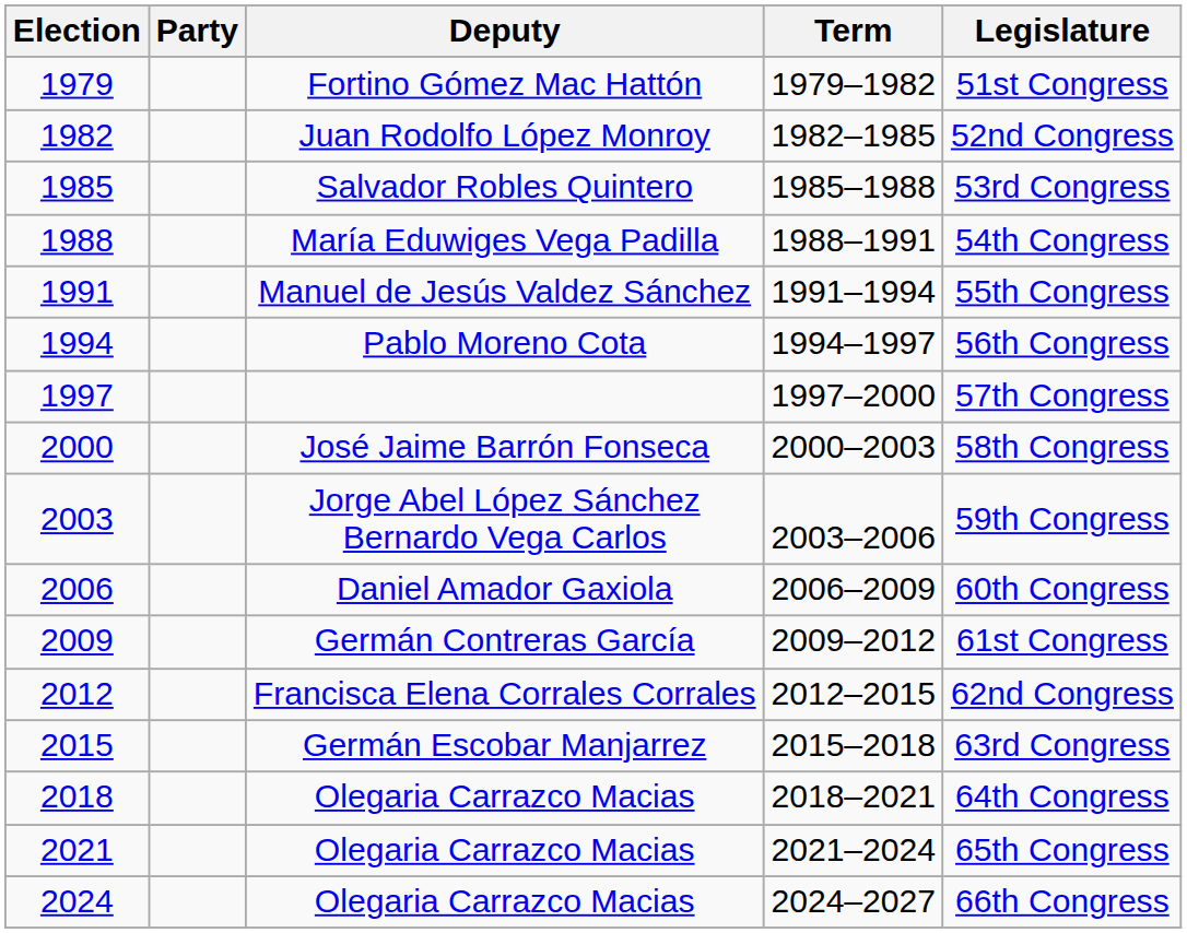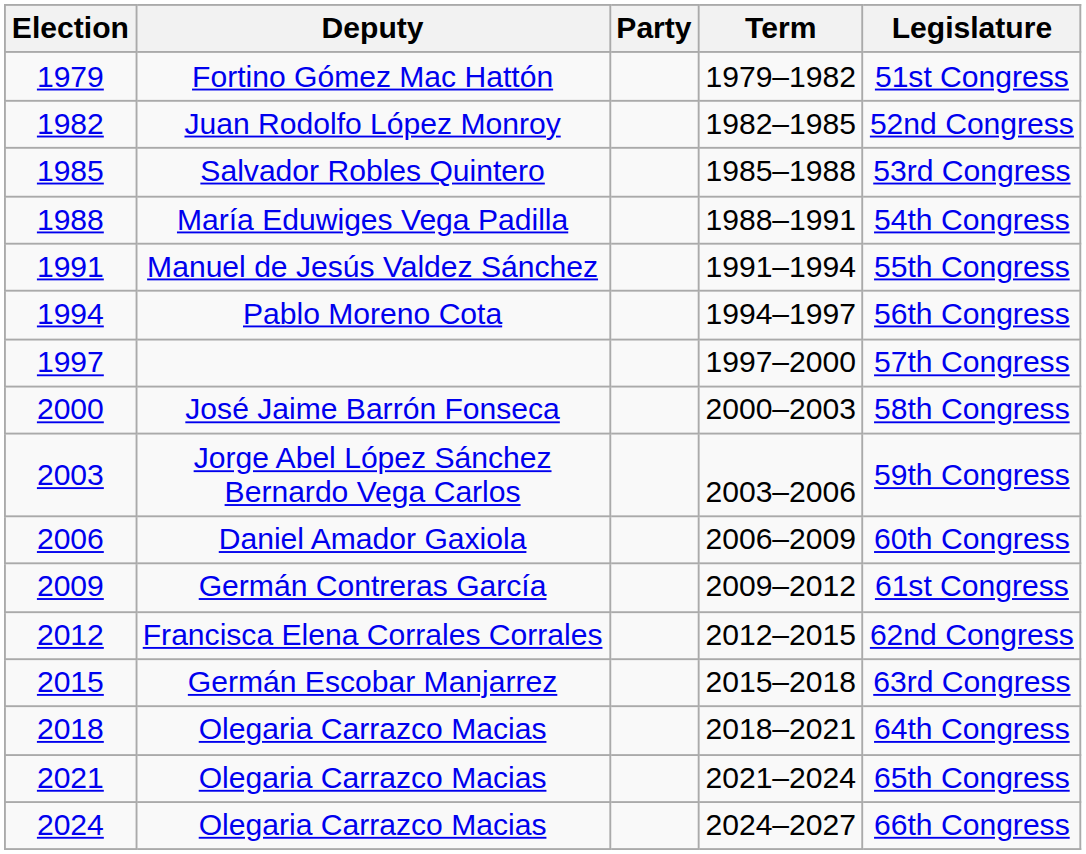 <table class="wikitable sortable" style="text-align: center">
 <tr>
 <th>Election</th>
+<th class="unsortable">Deputy</th>
 <th class="unsortable">Party</th>
-<th class="unsortable">Deputy</th>
 <th class="unsortable">Term</th>
 <th class="unsortable">Legislature</th>
 </tr>
 <tr>
 <td><a href='#'>1979</a></td>
+<td><a href='#'>Fortino Gómez Mac Hattón</a></td>
 <td></td>
-<td><a href='#'>Fortino Gómez Mac Hattón</a></td>
 <td>1979–1982</td>
 <td><a href='#'>51st Congress</a></td>
 </tr>
 <tr>
 <td><a href='#'>1982</a></td>
+<td><a href='#'>Juan Rodolfo López Monroy</a></td>
 <td></td>
-<td><a href='#'>Juan Rodolfo López Monroy</a></td>
 <td>1982–1985</td>
 <td><a href='#'>52nd Congress</a></td>
 </tr>
 <tr>
 <td><a href='#'>1985</a></td>
+<td><a href='#'>Salvador Robles Quintero</a></td>
 <td></td>
-<td><a href='#'>Salvador Robles Quintero</a></td>
 <td>1985–1988</td>
 <td><a href='#'>53rd Congress</a></td>
 </tr>
 <tr>
 <td><a href='#'>1988</a></td>
+<td><a href='#'>María Eduwiges Vega Padilla</a></td>
 <td></td>
-<td><a href='#'>María Eduwiges Vega Padilla</a></td>
 <td>1988–1991</td>
 <td><a href='#'>54th Congress</a></td>
 </tr>
 <tr>
 <td><a href='#'>1991</a></td>
+<td><a href='#'>Manuel de Jesús Valdez Sánchez</a></td>
 <td></td>
-<td><a href='#'>Manuel de Jesús Valdez Sánchez</a></td>
 <td>1991–1994</td>
 <td><a href='#'>55th Congress</a></td>
 </tr>
 <tr>
 <td><a href='#'>1994</a></td>
+<td><a href='#'>Pablo Moreno Cota</a></td>
 <td></td>
-<td><a href='#'>Pablo Moreno Cota</a></td>
 <td>1994–1997</td>
 <td><a href='#'>56th Congress</a></td>
 </tr>
 <tr>
 <td><a href='#'>1997</a></td>
 <td></td>
 <td></td>
 <td>1997–2000</td>
 <td><a href='#'>57th Congress</a></td>
 </tr>
 <tr>
 <td><a href='#'>2000</a></td>
+<td><a href='#'>José Jaime Barrón Fonseca</a></td>
 <td></td>
-<td><a href='#'>José Jaime Barrón Fonseca</a></td>
 <td>2000–2003</td>
 <td><a href='#'>58th Congress</a></td>
 </tr>
 <tr>
 <td><a href='#'>2003</a></td>
+<td><a href='#'>Jorge Abel López Sánchez</a><br><a href='#'>Bernardo Vega Carlos</a></td>
 <td><br> </td>
-<td><a href='#'>Jorge Abel López Sánchez</a><br><a href='#'>Bernardo Vega Carlos</a></td>
 <td><br>2003–2006</td>
 <td><a href='#'>59th Congress</a></td>
 </tr>
 <tr>
 <td><a href='#'>2006</a></td>
+<td><a href='#'>Daniel Amador Gaxiola</a></td>
 <td></td>
-<td><a href='#'>Daniel Amador Gaxiola</a></td>
 <td>2006–2009</td>
 <td><a href='#'>60th Congress</a></td>
 </tr>
 <tr>
 <td><a href='#'>2009</a></td>
+<td><a href='#'>Germán Contreras García</a></td>
 <td></td>
-<td><a href='#'>Germán Contreras García</a></td>
 <td>2009–2012</td>
 <td><a href='#'>61st Congress</a></td>
 </tr>
 <tr>
 <td><a href='#'>2012</a></td>
+<td><a href='#'>Francisca Elena Corrales Corrales</a></td>
 <td></td>
-<td><a href='#'>Francisca Elena Corrales Corrales</a></td>
 <td>2012–2015</td>
 <td><a href='#'>62nd Congress</a></td>
 </tr>
 <tr>
 <td><a href='#'>2015</a></td>
+<td><a href='#'>Germán Escobar Manjarrez</a></td>
 <td></td>
-<td><a href='#'>Germán Escobar Manjarrez</a></td>
 <td>2015–2018</td>
 <td><a href='#'>63rd Congress</a></td>
 </tr>
 <tr>
 <td><a href='#'>2018</a></td>
+<td><a href='#'>Olegaria Carrazco Macias</a></td>
 <td></td>
-<td><a href='#'>Olegaria Carrazco Macias</a></td>
 <td>2018–2021</td>
 <td><a href='#'>64th Congress</a></td>
 </tr>
 <tr>
 <td><a href='#'>2021</a></td>
+<td><a href='#'>Olegaria Carrazco Macias</a></td>
 <td></td>
-<td><a href='#'>Olegaria Carrazco Macias</a></td>
 <td>2021–2024</td>
 <td><a href='#'>65th Congress</a></td>
 </tr>
 <tr>
 <td><a href='#'>2024</a></td>
+<td><a href='#'>Olegaria Carrazco Macias</a></td>
 <td></td>
-<td><a href='#'>Olegaria Carrazco Macias</a></td>
 <td>2024–2027</td>
 <td><a href='#'>66th Congress</a></td>
 </tr>
 </table>
